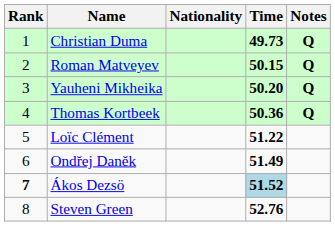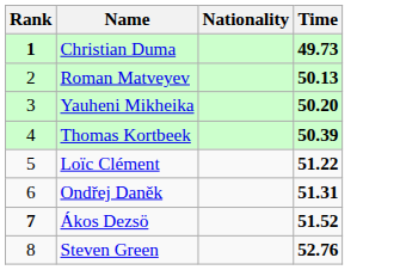 <table class="wikitable sortable" style="text-align:center">
 <tr>
 <th>Rank</th>
 <th>Name</th>
 <th>Nationality</th>
 <th>Time</th>
-<th>Notes</th>
 </tr>
 <tr bgcolor=ccffcc>
-<td>1</td>
+<td><strong>1</strong></td>
 <td align=left><a href='#'>Christian Duma</a></td>
 <td align=left></td>
 <td><strong>49.73</strong></td>
-<td><strong>Q</strong></td>
 </tr>
 <tr bgcolor=ccffcc>
 <td>2</td>
 <td align=left><a href='#'>Roman Matveyev</a></td>
 <td align=left></td>
-<td><strong>50.15</strong></td>
-<td><strong>Q</strong></td>
+<td><strong>50.13</strong></td>
 </tr>
 <tr bgcolor=ccffcc>
 <td>3</td>
 <td align=left><a href='#'>Yauheni Mikheika</a></td>
 <td align=left></td>
 <td><strong>50.20</strong></td>
-<td><strong>Q</strong></td>
 </tr>
 <tr bgcolor=ccffcc>
 <td>4</td>
 <td align=left><a href='#'>Thomas Kortbeek</a></td>
 <td align=left></td>
-<td><strong>50.36</strong></td>
-<td><strong>Q</strong></td>
+<td><strong>50.39</strong></td>
 </tr>
 <tr>
 <td>5</td>
 <td align=left><a href='#'>Loïc Clément</a></td>
 <td align=left></td>
 <td><strong>51.22</strong></td>
-<td></td>
 </tr>
 <tr>
 <td>6</td>
 <td align=left><a href='#'>Ondřej Daněk</a></td>
 <td align=left></td>
-<td><strong>51.49</strong></td>
-<td></td>
+<td><strong>51.31</strong></td>
 </tr>
 <tr>
 <td><strong>7</strong></td>
 <td align=left><a href='#'>Ákos Dezsö</a></td>
 <td align=left></td>
-<td style="background: lightblue;"><strong>51.52</strong></td>
-<td></td>
+<td><strong>51.52</strong></td>
 </tr>
 <tr>
 <td>8</td>
 <td align=left><a href='#'>Steven Green</a></td>
 <td align=left></td>
 <td><strong>52.76</strong></td>
-<td></td>
 </tr>
 </table>
